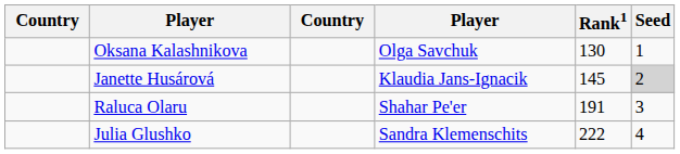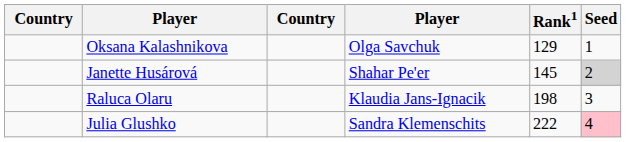 <table class="sortable wikitable">
 <tr>
 <th width="70">Country</th>
 <th width="175">Player</th>
 <th width="70">Country</th>
 <th width="175">Player</th>
 <th>Rank<sup>1</sup></th>
 <th>Seed</th>
 </tr>
 <tr>
 <td></td>
 <td><a href='#'>Oksana Kalashnikova</a></td>
 <td></td>
 <td><a href='#'>Olga Savchuk</a></td>
-<td>130</td>
+<td>129</td>
 <td>1</td>
 </tr>
 <tr>
 <td></td>
 <td><a href='#'>Janette Husárová</a></td>
 <td></td>
-<td><a href='#'>Klaudia Jans-Ignacik</a></td>
+<td><a href='#'>Shahar Pe'er</a></td>
 <td>145</td>
 <td style="background: lightgrey;">2</td>
 </tr>
 <tr>
 <td></td>
 <td><a href='#'>Raluca Olaru</a></td>
 <td></td>
-<td><a href='#'>Shahar Pe'er</a></td>
-<td>191</td>
+<td><a href='#'>Klaudia Jans-Ignacik</a></td>
+<td>198</td>
 <td>3</td>
 </tr>
 <tr>
 <td></td>
 <td><a href='#'>Julia Glushko</a></td>
 <td></td>
 <td><a href='#'>Sandra Klemenschits</a></td>
 <td>222</td>
-<td>4</td>
+<td style="background: pink;">4</td>
 </tr>
 </table>
